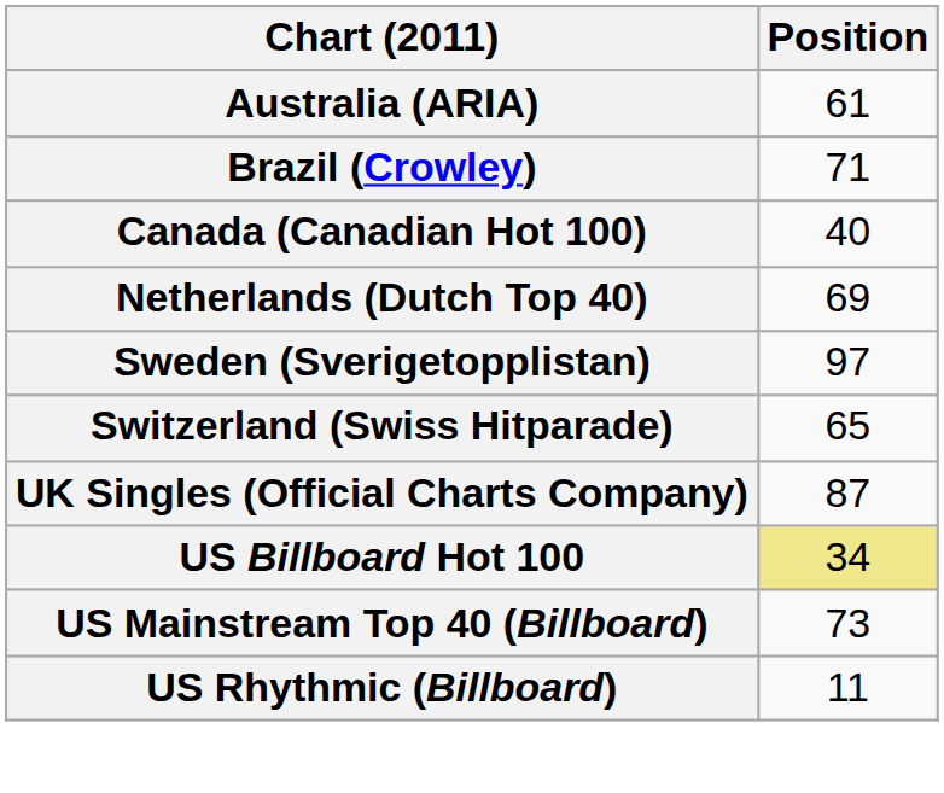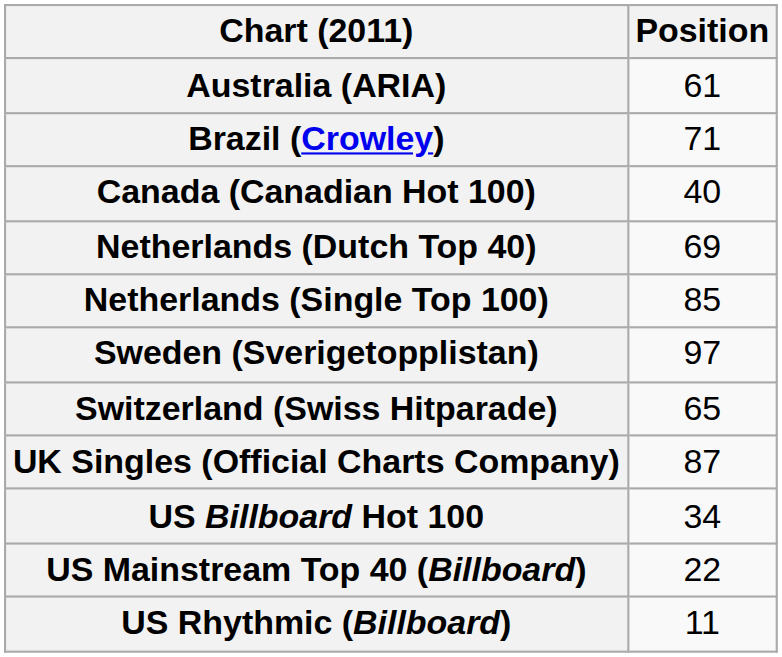 <table class="wikitable plainrowheaders sortable" style="text-align:center">
 <tr>
 <th scope="col">Chart (2011)</th>
 <th scope="col">Position</th>
 </tr>
 <tr>
 <th scope="row">Australia (ARIA)</th>
 <td>61</td>
 </tr>
 <tr>
 <th scope="row">Brazil (<a href='#'>Crowley</a>)</th>
 <td>71</td>
 </tr>
 <tr>
 <th scope="row">Canada (Canadian Hot 100)</th>
 <td>40</td>
 </tr>
 <tr>
 <th scope="row">Netherlands (Dutch Top 40)</th>
 <td>69</td>
 </tr>
 <tr>
+<th scope="row">Netherlands (Single Top 100)</th>
+<td>85</td>
+</tr>
+<tr>
 <th scope="row">Sweden (Sverigetopplistan)</th>
 <td>97</td>
 </tr>
 <tr>
 <th scope="row">Switzerland (Swiss Hitparade)</th>
 <td>65</td>
 </tr>
 <tr>
 <th scope="row">UK Singles (Official Charts Company)</th>
 <td>87</td>
 </tr>
 <tr>
 <th scope="row">US <em>Billboard</em> Hot 100</th>
-<td style="background: khaki;">34</td>
+<td>34</td>
 </tr>
 <tr>
 <th scope="row">US Mainstream Top 40 (<em>Billboard</em>)</th>
-<td>73</td>
+<td>22</td>
 </tr>
 <tr>
 <th scope="row">US Rhythmic (<em>Billboard</em>)</th>
 <td>11</td>
 </tr>
 </table>
